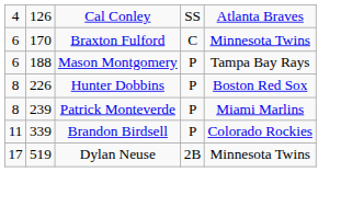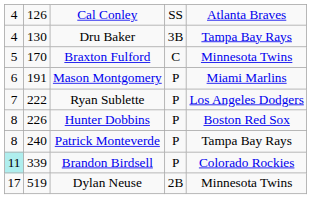 <table class="wikitable" style="text-align:center">
 <tr>
 <td>4</td>
 <td>126</td>
 <td><a href='#'>Cal Conley</a></td>
 <td>SS</td>
 <td><a href='#'>Atlanta Braves</a></td>
 </tr>
 <tr>
-<td>6</td>
+<td>4</td>
+<td>130</td>
+<td>Dru Baker</td>
+<td>3B</td>
+<td><a href='#'>Tampa Bay Rays</a></td>
+</tr>
+<tr>
+<td>5</td>
 <td>170</td>
 <td><a href='#'>Braxton Fulford</a></td>
 <td>C</td>
 <td><a href='#'>Minnesota Twins</a></td>
 </tr>
 <tr>
 <td>6</td>
-<td>188</td>
+<td>191</td>
 <td><a href='#'>Mason Montgomery</a></td>
 <td>P</td>
-<td>Tampa Bay Rays</td>
+<td><a href='#'>Miami Marlins</a></td>
+</tr>
+<tr>
+<td>7</td>
+<td>222</td>
+<td>Ryan Sublette</td>
+<td>P</td>
+<td><a href='#'>Los Angeles Dodgers</a></td>
 </tr>
 <tr>
 <td>8</td>
 <td>226</td>
 <td><a href='#'>Hunter Dobbins</a></td>
 <td>P</td>
 <td><a href='#'>Boston Red Sox</a></td>
 </tr>
 <tr>
 <td>8</td>
-<td>239</td>
+<td>240</td>
 <td><a href='#'>Patrick Monteverde</a></td>
 <td>P</td>
-<td><a href='#'>Miami Marlins</a></td>
+<td>Tampa Bay Rays</td>
 </tr>
 <tr>
-<td>11</td>
+<td style="background: paleturquoise;">11</td>
 <td>339</td>
 <td><a href='#'>Brandon Birdsell</a></td>
 <td>P</td>
 <td><a href='#'>Colorado Rockies</a></td>
 </tr>
 <tr>
 <td>17</td>
 <td>519</td>
 <td>Dylan Neuse</td>
 <td>2B</td>
 <td>Minnesota Twins</td>
 </tr>
 </table>
